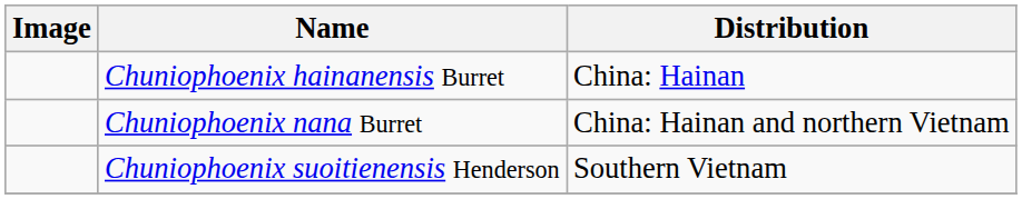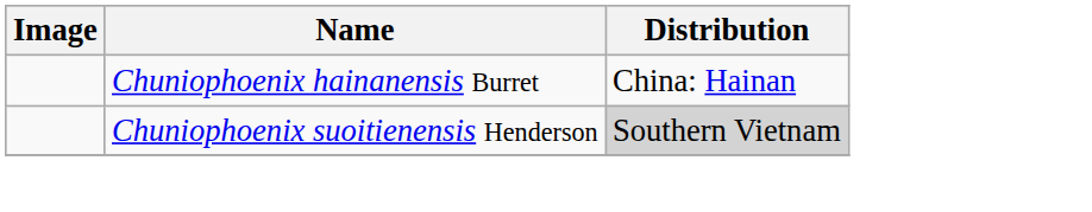 <table class="wikitable">
 <tr>
 <th>Image</th>
 <th>Name</th>
 <th>Distribution</th>
 </tr>
 <tr>
 <td></td>
 <td><em><a href='#'>Chuniophoenix hainanensis</a></em> <small>Burret</small></td>
 <td>China: <a href='#'>Hainan</a></td>
 </tr>
 <tr>
 <td></td>
-<td><em><a href='#'>Chuniophoenix nana</a></em> <small>Burret</small></td>
-<td>China: Hainan and northern Vietnam</td>
-</tr>
-<tr>
-<td></td>
 <td><em><a href='#'>Chuniophoenix suoitienensis</a></em> <small>Henderson</small></td>
-<td>Southern Vietnam</td>
+<td style="background: lightgrey;">Southern Vietnam</td>
 </tr>
 <tr>
 </tr>
 </table>
